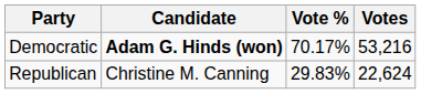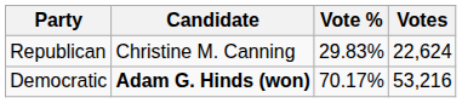 <table class="wikitable">
 <tr>
 <th>Party</th>
 <th>Candidate</th>
 <th>Vote %</th>
 <th>Votes</th>
 </tr>
 <tr>
+<td>Republican</td>
+<td>Christine M. Canning</td>
+<td>29.83%</td>
+<td>22,624</td>
+</tr>
+<tr>
 <td>Democratic</td>
 <td><strong>Adam G. Hinds (won)</strong></td>
 <td>70.17%</td>
 <td>53,216</td>
 </tr>
-<tr>
-<td>Republican</td>
-<td>Christine M. Canning</td>
-<td>29.83%</td>
-<td>22,624</td>
-</tr>
 </table>
